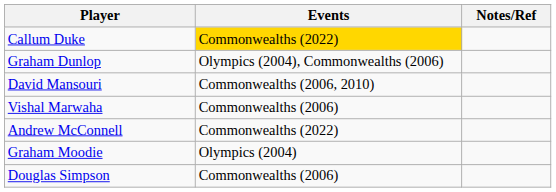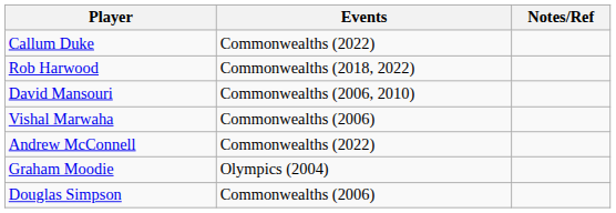 <table class="wikitable">
 <tr>
 <th width=250>Player</th>
 <th width=350>Events</th>
 <th width=100>Notes/Ref</th>
 </tr>
 <tr>
 <td> <a href='#'>Callum Duke</a></td>
-<td style="background: gold;">Commonwealths (2022)</td>
+<td>Commonwealths (2022)</td>
 <td></td>
 </tr>
 <tr>
-<td> <a href='#'>Graham Dunlop</a></td>
-<td>Olympics (2004), Commonwealths (2006)</td>
+<td> <a href='#'>Rob Harwood</a></td>
+<td>Commonwealths (2018, 2022)</td>
 <td></td>
 </tr>
 <tr>
 <td> <a href='#'>David Mansouri</a></td>
 <td>Commonwealths (2006, 2010)</td>
 <td></td>
 </tr>
 <tr>
 <td> <a href='#'>Vishal Marwaha</a></td>
 <td>Commonwealths (2006)</td>
 <td></td>
 </tr>
 <tr>
 <td> <a href='#'>Andrew McConnell</a></td>
 <td>Commonwealths (2022)</td>
 <td></td>
 </tr>
 <tr>
 <td> <a href='#'>Graham Moodie</a></td>
 <td>Olympics (2004)</td>
 <td></td>
 </tr>
 <tr>
 <td> <a href='#'>Douglas Simpson</a></td>
 <td>Commonwealths (2006)</td>
 <td></td>
 </tr>
 </table>
